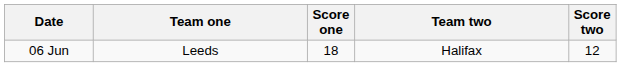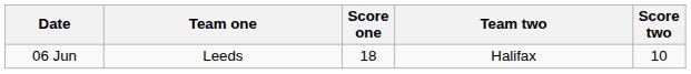 <table class="wikitable" style="text-align: center">
 <tr>
 <th width=100>Date</th>
 <th width=250>Team one</th>
 <th width=50>Score one</th>
 <th width=250>Team two</th>
 <th width=50>Score two</th>
 </tr>
 <tr>
 <td>06 Jun</td>
 <td>Leeds</td>
 <td>18</td>
 <td>Halifax</td>
-<td>12</td>
+<td>10</td>
 </tr>
 </table>
